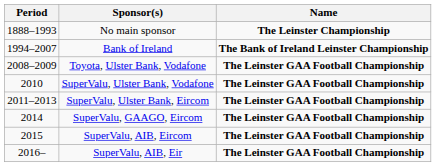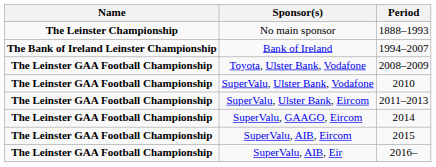 <table class="wikitable" style="text-align:center;margin-left:1em">
 <tr>
+<th>Name</th>
+<th>Sponsor(s)</th>
 <th>Period</th>
-<th>Sponsor(s)</th>
-<th>Name</th>
 </tr>
 <tr>
+<td><strong>The Leinster Championship</strong></td>
+<td>No main sponsor</td>
 <td>1888–1993</td>
-<td>No main sponsor</td>
-<td><strong>The Leinster Championship</strong></td>
 </tr>
 <tr>
+<td><strong>The Bank of Ireland Leinster Championship</strong></td>
+<td><a href='#'>Bank of Ireland</a></td>
 <td>1994–2007</td>
-<td><a href='#'>Bank of Ireland</a></td>
-<td><strong>The Bank of Ireland Leinster Championship</strong></td>
 </tr>
 <tr>
+<td><strong>The Leinster GAA Football Championship</strong></td>
+<td><a href='#'>Toyota</a>, <a href='#'>Ulster Bank</a>, <a href='#'>Vodafone</a></td>
 <td>2008–2009</td>
-<td><a href='#'>Toyota</a>, <a href='#'>Ulster Bank</a>, <a href='#'>Vodafone</a></td>
-<td><strong>The Leinster GAA Football Championship</strong></td>
 </tr>
 <tr>
+<td><strong>The Leinster GAA Football Championship</strong></td>
+<td><a href='#'>SuperValu</a>, <a href='#'>Ulster Bank</a>, <a href='#'>Vodafone</a></td>
 <td>2010</td>
-<td><a href='#'>SuperValu</a>, <a href='#'>Ulster Bank</a>, <a href='#'>Vodafone</a></td>
-<td><strong>The Leinster GAA Football Championship</strong></td>
 </tr>
 <tr>
+<td><strong>The Leinster GAA Football Championship</strong></td>
+<td><a href='#'>SuperValu</a>, <a href='#'>Ulster Bank</a>, <a href='#'>Eircom</a></td>
 <td>2011–2013</td>
-<td><a href='#'>SuperValu</a>, <a href='#'>Ulster Bank</a>, <a href='#'>Eircom</a></td>
-<td><strong>The Leinster GAA Football Championship</strong></td>
 </tr>
 <tr>
+<td><strong>The Leinster GAA Football Championship</strong></td>
+<td><a href='#'>SuperValu</a>, <a href='#'>GAAGO</a>, <a href='#'>Eircom</a></td>
 <td>2014</td>
-<td><a href='#'>SuperValu</a>, <a href='#'>GAAGO</a>, <a href='#'>Eircom</a></td>
-<td><strong>The Leinster GAA Football Championship</strong></td>
 </tr>
 <tr>
+<td><strong>The Leinster GAA Football Championship</strong></td>
+<td><a href='#'>SuperValu</a>, <a href='#'>AIB</a>, <a href='#'>Eircom</a></td>
 <td>2015</td>
-<td><a href='#'>SuperValu</a>, <a href='#'>AIB</a>, <a href='#'>Eircom</a></td>
-<td><strong>The Leinster GAA Football Championship</strong></td>
 </tr>
 <tr>
+<td><strong>The Leinster GAA Football Championship</strong></td>
+<td><a href='#'>SuperValu</a>,  <a href='#'>AIB</a>,  <a href='#'>Eir</a></td>
 <td>2016–</td>
-<td><a href='#'>SuperValu</a>,  <a href='#'>AIB</a>,  <a href='#'>Eir</a></td>
-<td><strong>The Leinster GAA Football Championship</strong></td>
 </tr>
 </table>
